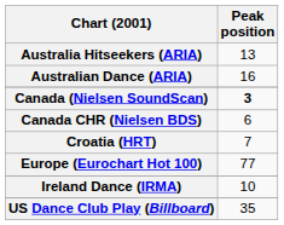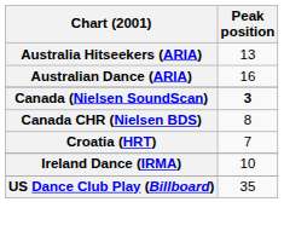 <table class="wikitable sortable plainrowheaders" style="text-align:center">
 <tr>
 <th>Chart (2001)</th>
 <th>Peak<br>position</th>
 </tr>
 <tr>
 <th scope="row">Australia Hitseekers (<a href='#'>ARIA</a>)</th>
 <td>13</td>
 </tr>
 <tr>
 <th scope="row">Australian Dance (<a href='#'>ARIA</a>)</th>
 <td>16</td>
 </tr>
 <tr>
 </tr>
 <tr>
 </tr>
 <tr>
 </tr>
 <tr>
 <th scope="row">Canada (<a href='#'>Nielsen SoundScan</a>)</th>
 <td><strong>3</strong></td>
 </tr>
 <tr>
 <th scope="row">Canada CHR (<a href='#'>Nielsen BDS</a>)</th>
-<td>6</td>
+<td>8</td>
 </tr>
 <tr>
 <th scope="row">Croatia (<a href='#'>HRT</a>)</th>
 <td>7</td>
-</tr>
-<tr>
-<th scope="row">Europe (<a href='#'>Eurochart Hot 100</a>)</th>
-<td>77</td>
 </tr>
 <tr>
 </tr>
 <tr>
 </tr>
 <tr>
 </tr>
 <tr>
 <th scope="row">Ireland Dance (<a href='#'>IRMA</a>)</th>
 <td>10</td>
 </tr>
 <tr>
 </tr>
 <tr>
 </tr>
 <tr>
 </tr>
 <tr>
 </tr>
 <tr>
 </tr>
 <tr>
 </tr>
 <tr>
 </tr>
 <tr>
 </tr>
 <tr>
 <th scope="row">US <a href='#'>Dance Club Play</a> (<em><a href='#'>Billboard</a></em>)</th>
 <td>35</td>
 </tr>
 </table>
